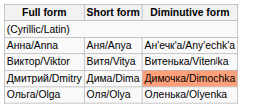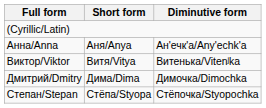 <table class="wikitable">
 <tr>
 <th>Full form</th>
 <th>Short form</th>
 <th>Diminutive form</th>
 </tr>
 <tr>
 <td colspan="3">(Cyrillic/Latin)</td>
 </tr>
 <tr>
 <td>Анна/Anna</td>
 <td>Аня/Anya</td>
 <td>Ан'ечк'а/Any'echk'a</td>
 </tr>
 <tr>
 <td>Виктор/Viktor</td>
 <td>Витя/Vitya</td>
 <td>Витенька/Vitenʲka</td>
 </tr>
 <tr>
 <td>Дмитрий/Dmitry</td>
 <td>Дима/Dima</td>
-<td style="background: lightsalmon;">Димочка/Dimochka</td>
+<td>Димочка/Dimochka</td>
 </tr>
 <tr>
-<td>Ольга/Olga</td>
-<td>Оля/Olya</td>
-<td>Оленька/Olyenka</td>
+<td>Степан/Stepan</td>
+<td>Стёпа/Styopa</td>
+<td>Стёпочка/Styopochka</td>
 </tr>
 </table>
